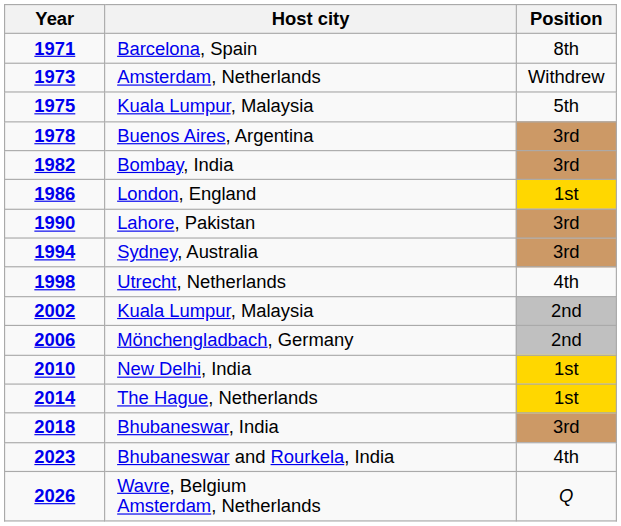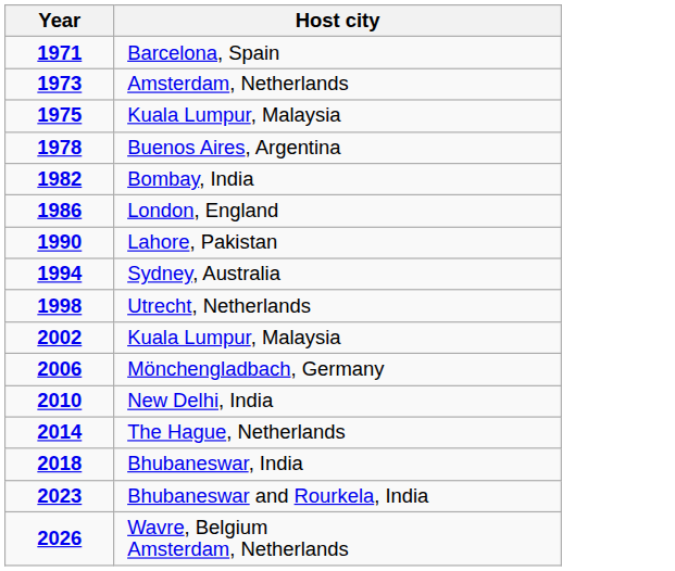 <table class="wikitable" style="text-align: center;">
 <tr>
 <th style="width: 80px;">Year</th>
 <th style="width: 350px;">Host city</th>
-<th style="width: 80px;">Position</th>
 </tr>
 <tr>
 <td><strong><a href='#'>1971</a></strong></td>
 <td style="text-align: left; padding-left: 10px;"> <a href='#'>Barcelona</a>, Spain</td>
-<td>8th</td>
 </tr>
 <tr>
 <td><strong><a href='#'>1973</a></strong></td>
 <td style="text-align: left; padding-left: 10px;"> <a href='#'>Amsterdam</a>, Netherlands</td>
-<td>Withdrew</td>
 </tr>
 <tr>
 <td><strong><a href='#'>1975</a></strong></td>
 <td style="text-align: left; padding-left: 10px;"> <a href='#'>Kuala Lumpur</a>, Malaysia</td>
-<td>5th</td>
 </tr>
 <tr>
 <td><strong><a href='#'>1978</a></strong></td>
 <td style="text-align: left; padding-left: 10px;"> <a href='#'>Buenos Aires</a>, Argentina</td>
-<td style="background-color: #cc9966">3rd</td>
 </tr>
 <tr>
 <td><strong><a href='#'>1982</a></strong></td>
 <td style="text-align: left; padding-left: 10px;"> <a href='#'>Bombay</a>, India</td>
-<td style="background-color: #cc9966">3rd</td>
 </tr>
 <tr>
 <td><strong><a href='#'>1986</a></strong></td>
 <td style="text-align: left; padding-left: 10px;"> <a href='#'>London</a>, England</td>
-<td style="background-color: gold">1st</td>
 </tr>
 <tr>
 <td><strong><a href='#'>1990</a></strong></td>
 <td style="text-align: left; padding-left: 10px;"> <a href='#'>Lahore</a>, Pakistan</td>
-<td style="background-color: #cc9966">3rd</td>
 </tr>
 <tr>
 <td><strong><a href='#'>1994</a></strong></td>
 <td style="text-align: left; padding-left: 10px;"> <a href='#'>Sydney</a>, Australia</td>
-<td style="background-color: #cc9966">3rd</td>
 </tr>
 <tr>
 <td><strong><a href='#'>1998</a></strong></td>
 <td style="text-align: left; padding-left: 10px;"> <a href='#'>Utrecht</a>, Netherlands</td>
-<td>4th</td>
 </tr>
 <tr>
 <td><strong><a href='#'>2002</a></strong></td>
 <td style="text-align: left; padding-left: 10px;"> <a href='#'>Kuala Lumpur</a>, Malaysia</td>
-<td style="background-color: silver">2nd</td>
 </tr>
 <tr>
 <td><strong><a href='#'>2006</a></strong></td>
 <td style="text-align: left; padding-left: 10px;"> <a href='#'>Mönchengladbach</a>, Germany</td>
-<td style="background-color: silver">2nd</td>
 </tr>
 <tr>
 <td><strong><a href='#'>2010</a></strong></td>
 <td style="text-align: left; padding-left: 10px;"> <a href='#'>New Delhi</a>, India</td>
-<td style="background-color: gold">1st</td>
 </tr>
 <tr>
 <td><strong><a href='#'>2014</a></strong></td>
 <td style="text-align: left; padding-left: 10px;"> <a href='#'>The Hague</a>, Netherlands</td>
-<td style="background-color: gold">1st</td>
 </tr>
 <tr>
 <td><strong><a href='#'>2018</a></strong></td>
 <td style="text-align: left; padding-left: 10px;"> <a href='#'>Bhubaneswar</a>, India</td>
-<td style="background-color: #cc9966">3rd</td>
 </tr>
 <tr>
 <td><strong><a href='#'>2023</a></strong></td>
 <td style="text-align: left; padding-left: 10px;"> <a href='#'>Bhubaneswar</a> and <a href='#'>Rourkela</a>, India</td>
-<td>4th</td>
 </tr>
 <tr>
 <td><strong><a href='#'>2026</a></strong></td>
 <td style="text-align: left; padding-left: 10px;"> <a href='#'>Wavre</a>, Belgium<br> <a href='#'>Amsterdam</a>, Netherlands</td>
-<td><em>Q</em></td>
 </tr>
 </table>
